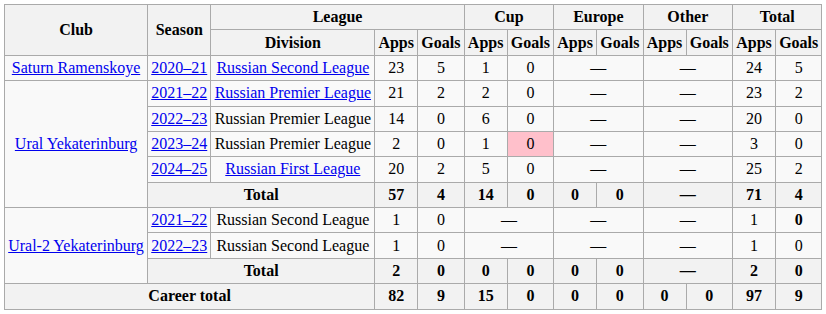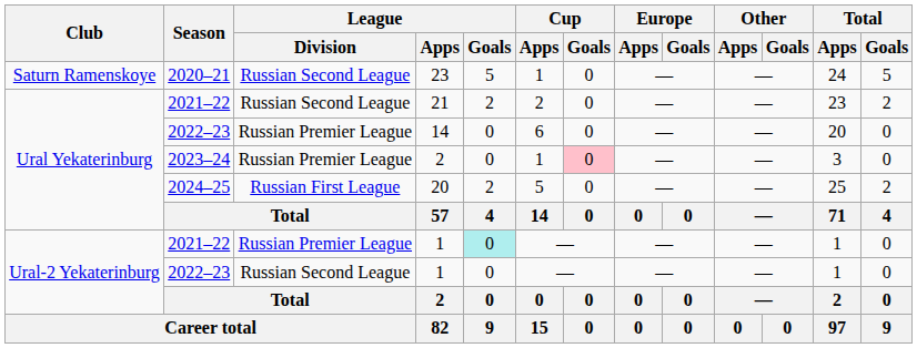 <table class="wikitable" style="text-align: center;">
 <tr>
 <th rowspan=2>Club</th>
 <th rowspan=2>Season</th>
 <th colspan=3>League</th>
 <th colspan=2>Cup</th>
 <th colspan=2>Europe</th>
 <th colspan=2>Other</th>
 <th colspan=2>Total</th>
 </tr>
 <tr>
 <th>Division</th>
 <th>Apps</th>
 <th>Goals</th>
 <th>Apps</th>
 <th>Goals</th>
 <th>Apps</th>
 <th>Goals</th>
 <th>Apps</th>
 <th>Goals</th>
 <th>Apps</th>
 <th>Goals</th>
 </tr>
 <tr>
 <td><a href='#'>Saturn Ramenskoye</a></td>
 <td><a href='#'>2020–21</a></td>
 <td><a href='#'>Russian Second League</a></td>
 <td>23</td>
 <td>5</td>
 <td>1</td>
 <td>0</td>
 <td colspan=2>—</td>
 <td colspan=2>—</td>
 <td>24</td>
 <td>5</td>
 </tr>
 <tr>
 <td rowspan="5"><a href='#'>Ural Yekaterinburg</a></td>
 <td><a href='#'>2021–22</a></td>
-<td><a href='#'>Russian Premier League</a></td>
+<td>Russian Second League</td>
 <td>21</td>
 <td>2</td>
 <td>2</td>
 <td>0</td>
 <td colspan=2>—</td>
 <td colspan=2>—</td>
 <td>23</td>
 <td>2</td>
 </tr>
 <tr>
 <td><a href='#'>2022–23</a></td>
 <td>Russian Premier League</td>
 <td>14</td>
 <td>0</td>
 <td>6</td>
 <td>0</td>
 <td colspan=2>—</td>
 <td colspan=2>—</td>
 <td>20</td>
 <td>0</td>
 </tr>
 <tr>
 <td><a href='#'>2023–24</a></td>
 <td>Russian Premier League</td>
 <td>2</td>
 <td>0</td>
 <td>1</td>
 <td style="background: pink;">0</td>
 <td colspan=2>—</td>
 <td colspan=2>—</td>
 <td>3</td>
 <td>0</td>
 </tr>
 <tr>
 <td><a href='#'>2024–25</a></td>
 <td><a href='#'>Russian First League</a></td>
 <td>20</td>
 <td>2</td>
 <td>5</td>
 <td>0</td>
 <td colspan=2>—</td>
 <td colspan=2>—</td>
 <td>25</td>
 <td>2</td>
 </tr>
 <tr>
 <th colspan=2>Total</th>
 <th>57</th>
 <th>4</th>
 <th>14</th>
 <th>0</th>
 <th>0</th>
 <th>0</th>
 <th colspan=2>—</th>
 <th>71</th>
 <th>4</th>
 </tr>
 <tr>
 <td rowspan="3"><a href='#'>Ural-2 Yekaterinburg</a></td>
 <td><a href='#'>2021–22</a></td>
-<td>Russian Second League</td>
+<td><a href='#'>Russian Premier League</a></td>
 <td>1</td>
-<td>0</td>
+<td style="background: paleturquoise;">0</td>
 <td colspan=2>—</td>
 <td colspan=2>—</td>
 <td colspan=2>—</td>
 <td>1</td>
-<td><strong>0</strong></td>
+<td>0</td>
 </tr>
 <tr>
 <td><a href='#'>2022–23</a></td>
 <td>Russian Second League</td>
 <td>1</td>
 <td>0</td>
 <td colspan=2>—</td>
 <td colspan=2>—</td>
 <td colspan=2>—</td>
 <td>1</td>
 <td>0</td>
 </tr>
 <tr>
 <th colspan=2>Total</th>
 <th>2</th>
 <th>0</th>
 <th>0</th>
 <th>0</th>
 <th>0</th>
 <th>0</th>
 <th colspan=2>—</th>
 <th>2</th>
 <th>0</th>
 </tr>
 <tr>
 <th colspan=3>Career total</th>
 <th>82</th>
 <th>9</th>
 <th>15</th>
 <th>0</th>
 <th>0</th>
 <th>0</th>
 <th>0</th>
 <th>0</th>
 <th>97</th>
 <th>9</th>
 </tr>
 </table>
